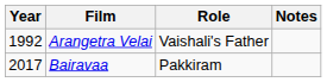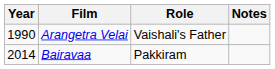 <table class="wikitable sortable">
 <tr>
 <th>Year</th>
 <th>Film</th>
 <th>Role</th>
 <th>Notes</th>
 </tr>
 <tr>
-<td>1992</td>
+<td>1990</td>
 <td><em><a href='#'>Arangetra Velai</a></em></td>
 <td>Vaishali's Father</td>
 <td></td>
 </tr>
 <tr>
-<td>2017</td>
+<td>2014</td>
 <td><em><a href='#'>Bairavaa</a></em></td>
 <td>Pakkiram</td>
 <td></td>
 </tr>
 </table>
